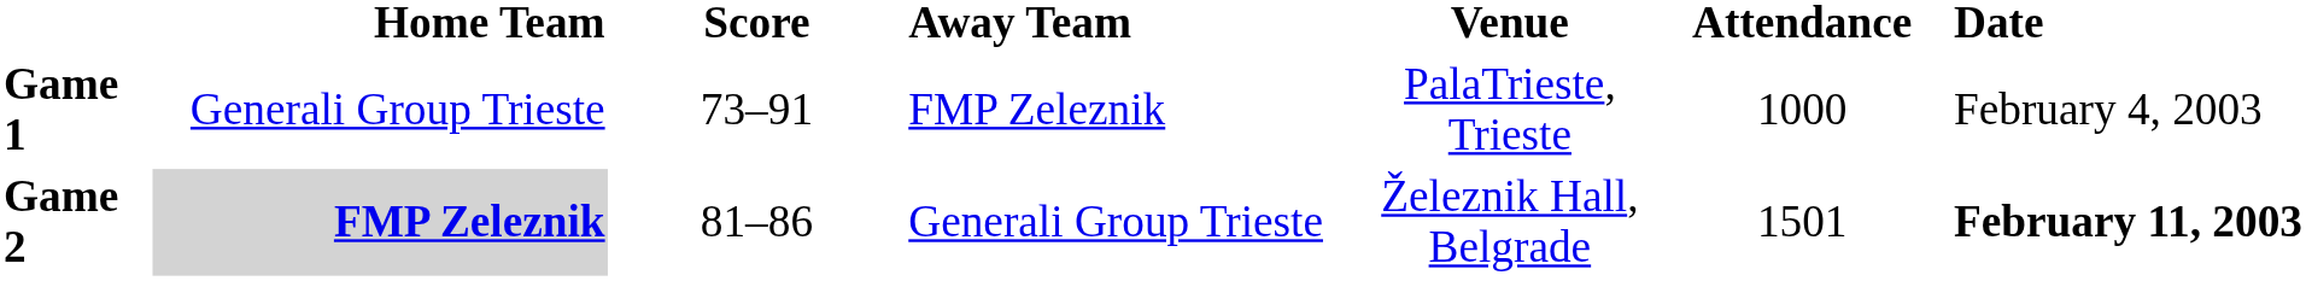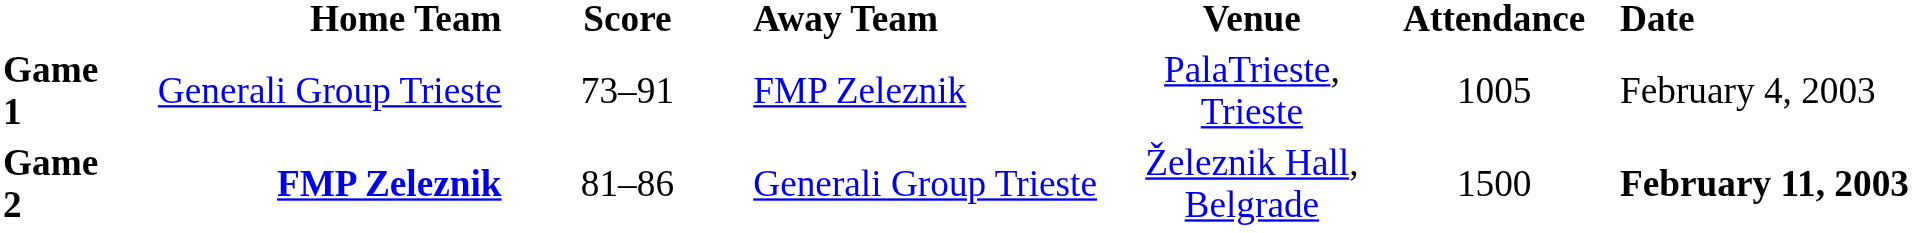 <table style="text-align:center" cellpadding=1 border=0>
 <tr>
 <th width=50></th>
 <th width=160 align=right>Home Team</th>
 <th width=100>Score</th>
 <th width=160 align=left>Away Team</th>
 <th width=100>Venue</th>
 <th width=100>Attendance</th>
 <th width=200 align=left>Date</th>
 </tr>
 <tr>
 <td align=left><strong>Game 1</strong></td>
 <td align=right><a href='#'>Generali Group Trieste</a> </td>
 <td>73–91</td>
 <td align=left> <a href='#'>FMP Zeleznik</a></td>
 <td><a href='#'>PalaTrieste</a>, <a href='#'>Trieste</a></td>
-<td>1000</td>
+<td>1005</td>
 <td align=left>February 4, 2003</td>
 </tr>
 <tr>
 <td align=left><strong>Game 2</strong></td>
-<td align=right style="background: lightgrey;"><strong><a href='#'>FMP Zeleznik</a></strong> </td>
+<td align=right><strong><a href='#'>FMP Zeleznik</a></strong> </td>
 <td>81–86</td>
 <td align=left> <a href='#'>Generali Group Trieste</a></td>
 <td><a href='#'>Železnik Hall</a>, <a href='#'>Belgrade</a></td>
-<td>1501</td>
+<td>1500</td>
 <td align=left><strong>February 11, 2003</strong></td>
 </tr>
 </table>
